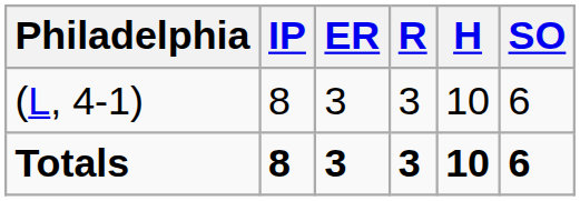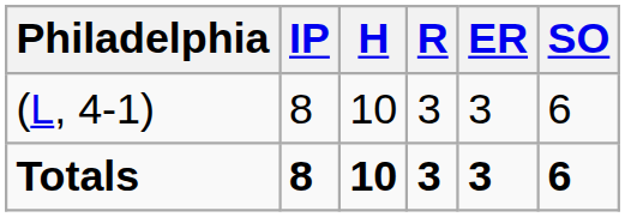 <table class="wikitable sortable">
 <tr>
 <th>Philadelphia</th>
 <th><a href='#'>IP</a></th>
+<th><a href='#'>H</a></th>
+<th><a href='#'>R</a></th>
 <th><a href='#'>ER</a></th>
-<th><a href='#'>R</a></th>
-<th><a href='#'>H</a></th>
 <th><a href='#'>SO</a></th>
 </tr>
 <tr>
 <td> (<a href='#'>L</a>, 4-1)</td>
 <td>8</td>
+<td>10</td>
 <td>3</td>
 <td>3</td>
-<td>10</td>
 <td>6</td>
 </tr>
 <tr class="sortbottom">
 <td><strong>Totals</strong></td>
 <td><strong>8</strong></td>
+<td><strong>10</strong></td>
 <td><strong>3</strong></td>
 <td><strong>3</strong></td>
-<td><strong>10</strong></td>
 <td><strong>6</strong></td>
 </tr>
 </table>
